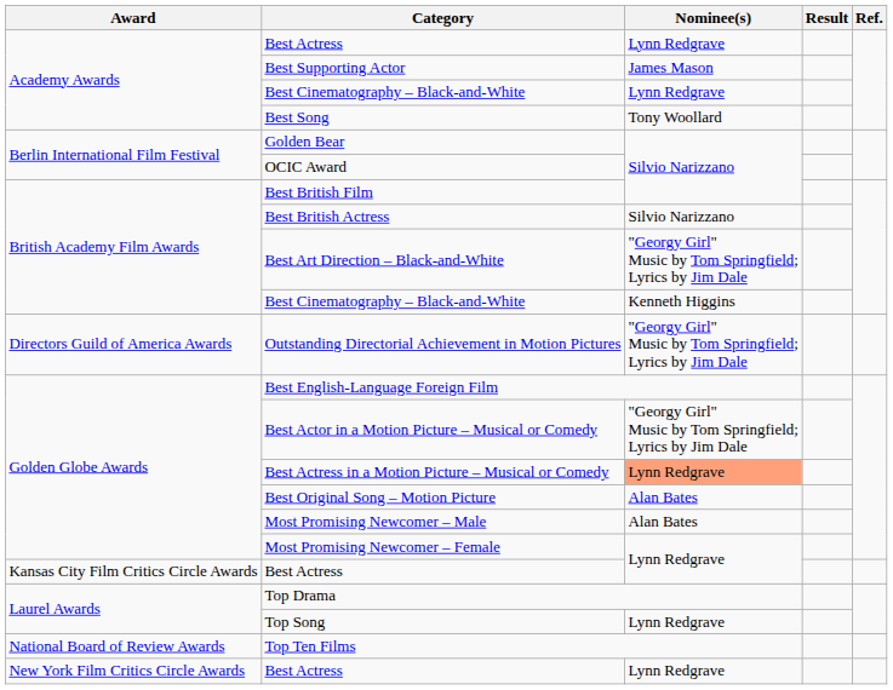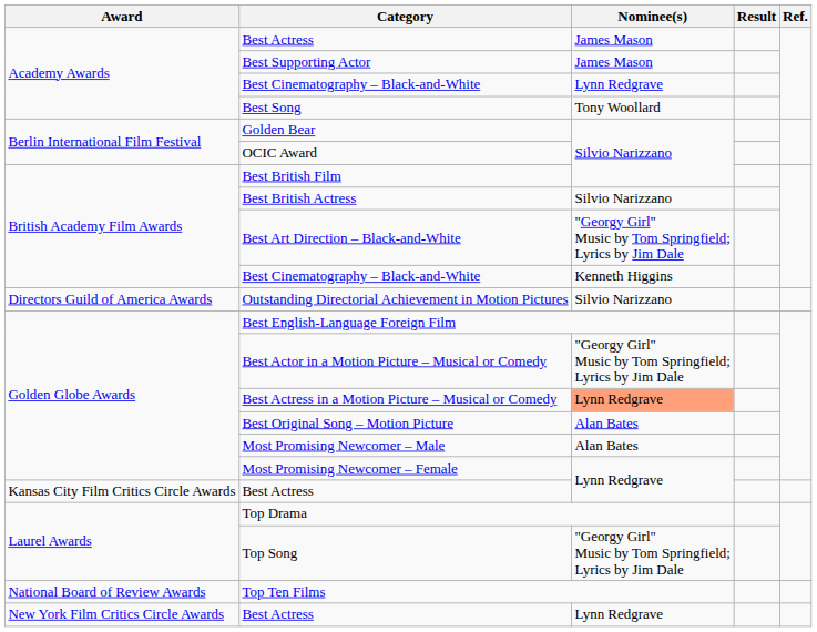 <table class="wikitable plainrowheaders">
 <tr>
 <th>Award</th>
 <th>Category</th>
 <th>Nominee(s)</th>
 <th>Result</th>
 <th>Ref.</th>
 </tr>
 <tr>
 <td rowspan="4"><a href='#'>Academy Awards</a></td>
 <td><a href='#'>Best Actress</a></td>
-<td><a href='#'>Lynn Redgrave</a></td>
+<td><a href='#'>James Mason</a></td>
 <td></td>
 <td align="center" rowspan="4"></td>
 </tr>
 <tr>
 <td><a href='#'>Best Supporting Actor</a></td>
 <td><a href='#'>James Mason</a></td>
 <td></td>
 </tr>
 <tr>
 <td><a href='#'>Best Cinematography – Black-and-White</a></td>
 <td><a href='#'>Lynn Redgrave</a></td>
 <td></td>
 </tr>
 <tr>
 <td><a href='#'>Best Song</a></td>
 <td>Tony Woollard</td>
 <td></td>
 </tr>
 <tr>
 <td rowspan="2"><a href='#'>Berlin International Film Festival</a></td>
 <td><a href='#'>Golden Bear</a></td>
 <td rowspan="3"><a href='#'>Silvio Narizzano</a></td>
 <td></td>
 <td align="center" rowspan="2"></td>
 </tr>
 <tr>
 <td>OCIC Award</td>
 <td></td>
 </tr>
 <tr>
 <td rowspan="4"><a href='#'>British Academy Film Awards</a></td>
 <td><a href='#'>Best British Film</a></td>
 <td></td>
 <td align="center" rowspan="4"></td>
 </tr>
 <tr>
 <td><a href='#'>Best British Actress</a></td>
 <td>Silvio Narizzano</td>
 <td></td>
 </tr>
 <tr>
 <td><a href='#'>Best Art Direction – Black-and-White</a></td>
 <td>"<a href='#'>Georgy Girl</a>" <br> Music by <a href='#'>Tom Springfield</a>; <br> Lyrics by <a href='#'>Jim Dale</a></td>
 <td></td>
 </tr>
 <tr>
 <td><a href='#'>Best Cinematography – Black-and-White</a></td>
 <td>Kenneth Higgins</td>
 <td></td>
 </tr>
 <tr>
 <td><a href='#'>Directors Guild of America Awards</a></td>
 <td><a href='#'>Outstanding Directorial Achievement in Motion Pictures</a></td>
-<td>"<a href='#'>Georgy Girl</a>" <br> Music by <a href='#'>Tom Springfield</a>; <br> Lyrics by <a href='#'>Jim Dale</a></td>
+<td>Silvio Narizzano</td>
 <td></td>
 <td align="center"></td>
 </tr>
 <tr>
 <td rowspan="6"><a href='#'>Golden Globe Awards</a></td>
 <td colspan="2"><a href='#'>Best English-Language Foreign Film</a></td>
 <td></td>
 <td align="center" rowspan="6"></td>
 </tr>
 <tr>
 <td><a href='#'>Best Actor in a Motion Picture – Musical or Comedy</a></td>
 <td>"Georgy Girl" <br> Music by Tom Springfield; <br> Lyrics by Jim Dale</td>
 <td></td>
 </tr>
 <tr>
 <td><a href='#'>Best Actress in a Motion Picture – Musical or Comedy</a></td>
 <td style="background: lightsalmon;">Lynn Redgrave</td>
 <td></td>
 </tr>
 <tr>
 <td><a href='#'>Best Original Song – Motion Picture</a></td>
 <td><a href='#'>Alan Bates</a></td>
 <td></td>
 </tr>
 <tr>
 <td><a href='#'>Most Promising Newcomer – Male</a></td>
 <td>Alan Bates</td>
 <td></td>
 </tr>
 <tr>
 <td><a href='#'>Most Promising Newcomer – Female</a></td>
 <td rowspan="2">Lynn Redgrave</td>
 <td></td>
 </tr>
 <tr>
 <td>Kansas City Film Critics Circle Awards</td>
 <td>Best Actress</td>
 <td></td>
 <td align="center"></td>
 </tr>
 <tr>
 <td rowspan="2"><a href='#'>Laurel Awards</a></td>
 <td colspan="2">Top Drama</td>
 <td></td>
 <td align="center" rowspan="2"></td>
 </tr>
 <tr>
 <td>Top Song</td>
-<td>Lynn Redgrave</td>
+<td>"Georgy Girl" <br> Music by Tom Springfield; <br> Lyrics by Jim Dale</td>
 <td></td>
 </tr>
 <tr>
 <td><a href='#'>National Board of Review Awards</a></td>
 <td colspan="2"><a href='#'>Top Ten Films</a></td>
 <td></td>
 <td align="center"></td>
 </tr>
 <tr>
 <td><a href='#'>New York Film Critics Circle Awards</a></td>
 <td><a href='#'>Best Actress</a></td>
 <td>Lynn Redgrave</td>
 <td></td>
 <td align="center"></td>
 </tr>
 </table>
